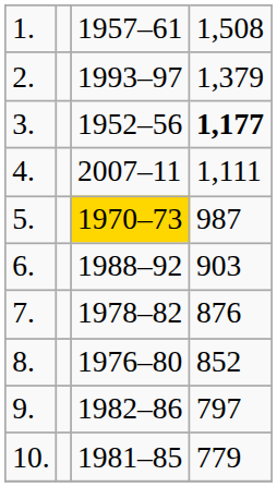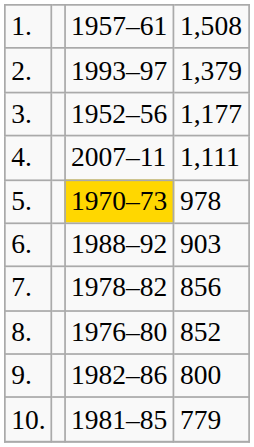 <table class="wikitable sortable">
 <tr>
 <td>1.</td>
 <td></td>
 <td>1957–61</td>
 <td>1,508</td>
 </tr>
 <tr>
 <td>2.</td>
 <td></td>
 <td>1993–97</td>
 <td>1,379</td>
 </tr>
 <tr>
 <td>3.</td>
 <td></td>
 <td>1952–56</td>
-<td><strong>1,177</strong></td>
+<td>1,177</td>
 </tr>
 <tr>
 <td>4.</td>
 <td></td>
 <td>2007–11</td>
 <td>1,111</td>
 </tr>
 <tr>
 <td>5.</td>
 <td></td>
 <td style="background: gold;">1970–73</td>
-<td>987</td>
+<td>978</td>
 </tr>
 <tr>
 <td>6.</td>
 <td></td>
 <td>1988–92</td>
 <td>903</td>
 </tr>
 <tr>
 <td>7.</td>
 <td></td>
 <td>1978–82</td>
-<td>876</td>
+<td>856</td>
 </tr>
 <tr>
 <td>8.</td>
 <td></td>
 <td>1976–80</td>
 <td>852</td>
 </tr>
 <tr>
 <td>9.</td>
 <td></td>
 <td>1982–86</td>
-<td>797</td>
+<td>800</td>
 </tr>
 <tr>
 <td>10.</td>
 <td></td>
 <td>1981–85</td>
 <td>779</td>
 </tr>
 <tr>
 </tr>
 </table>
